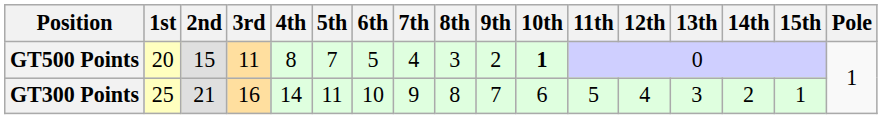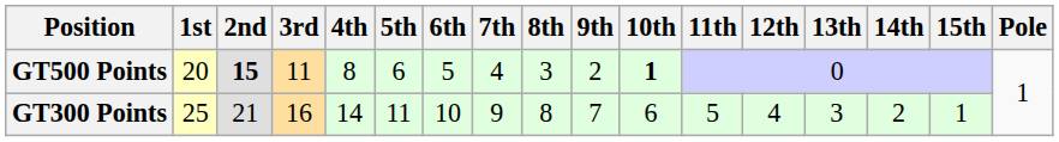 <table class="wikitable" style="font-size:90%; text-align:center;">
 <tr>
 <th>Position</th>
 <th>1st</th>
 <th>2nd</th>
 <th>3rd</th>
 <th>4th</th>
 <th>5th</th>
 <th>6th</th>
 <th>7th</th>
 <th>8th</th>
 <th>9th</th>
 <th>10th</th>
 <th>11th</th>
 <th>12th</th>
 <th>13th</th>
 <th>14th</th>
 <th>15th</th>
 <th>Pole</th>
 </tr>
 <tr>
 <th>GT500 Points</th>
 <td style="background:#FFFFBF;">20</td>
-<td style="background:#DFDFDF;">15</td>
+<td style="background:#DFDFDF;"><strong>15</strong></td>
 <td style="background:#FFDF9F;">11</td>
 <td style="background:#DFFFDF;">8</td>
-<td style="background:#DFFFDF;">7</td>
+<td style="background:#DFFFDF;">6</td>
 <td style="background:#DFFFDF;">5</td>
 <td style="background:#DFFFDF;">4</td>
 <td style="background:#DFFFDF;">3</td>
 <td style="background:#DFFFDF;">2</td>
 <td style="background:#DFFFDF;"><strong>1</strong></td>
 <td style="background:#CFCFFF;" colspan="5">0</td>
 <td rowspan="2">1</td>
 </tr>
 <tr>
 <th>GT300 Points</th>
 <td style="background:#FFFFBF;">25</td>
 <td style="background:#DFDFDF;">21</td>
 <td style="background:#FFDF9F;">16</td>
 <td style="background:#DFFFDF;">14</td>
 <td style="background:#DFFFDF;">11</td>
 <td style="background:#DFFFDF;">10</td>
 <td style="background:#DFFFDF;">9</td>
 <td style="background:#DFFFDF;">8</td>
 <td style="background:#DFFFDF;">7</td>
 <td style="background:#DFFFDF;">6</td>
 <td style="background:#DFFFDF;">5</td>
 <td style="background:#DFFFDF;">4</td>
 <td style="background:#DFFFDF;">3</td>
 <td style="background:#DFFFDF;">2</td>
 <td style="background:#DFFFDF;">1</td>
 </tr>
 </table>
